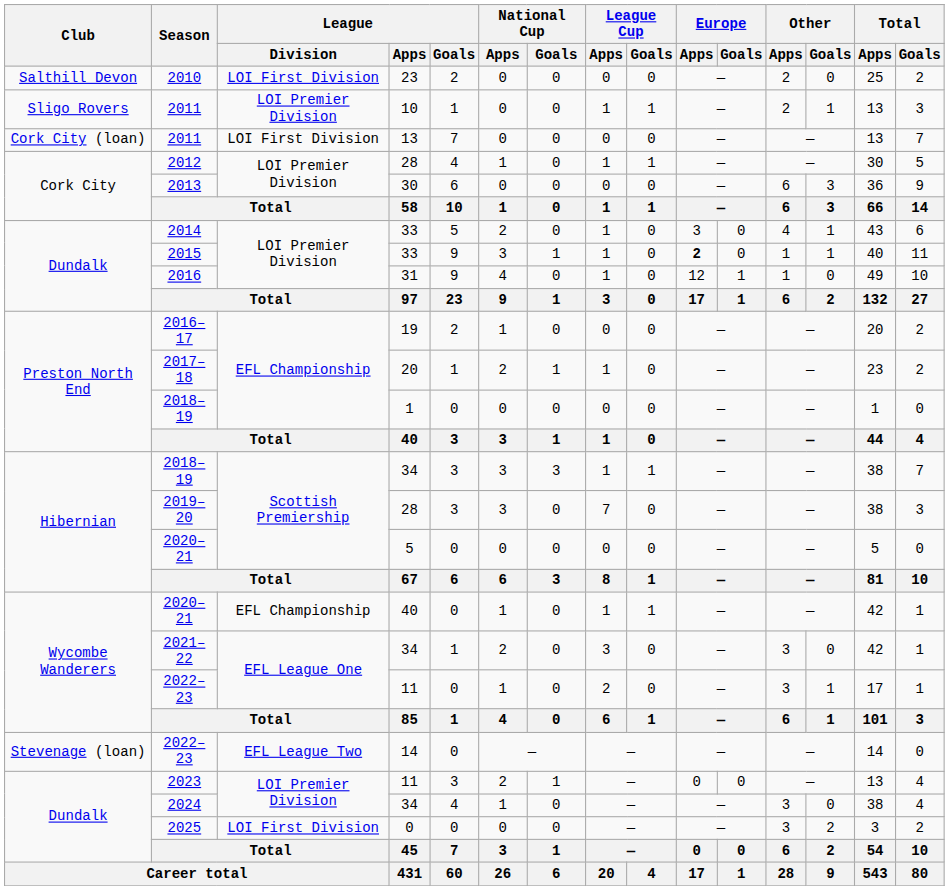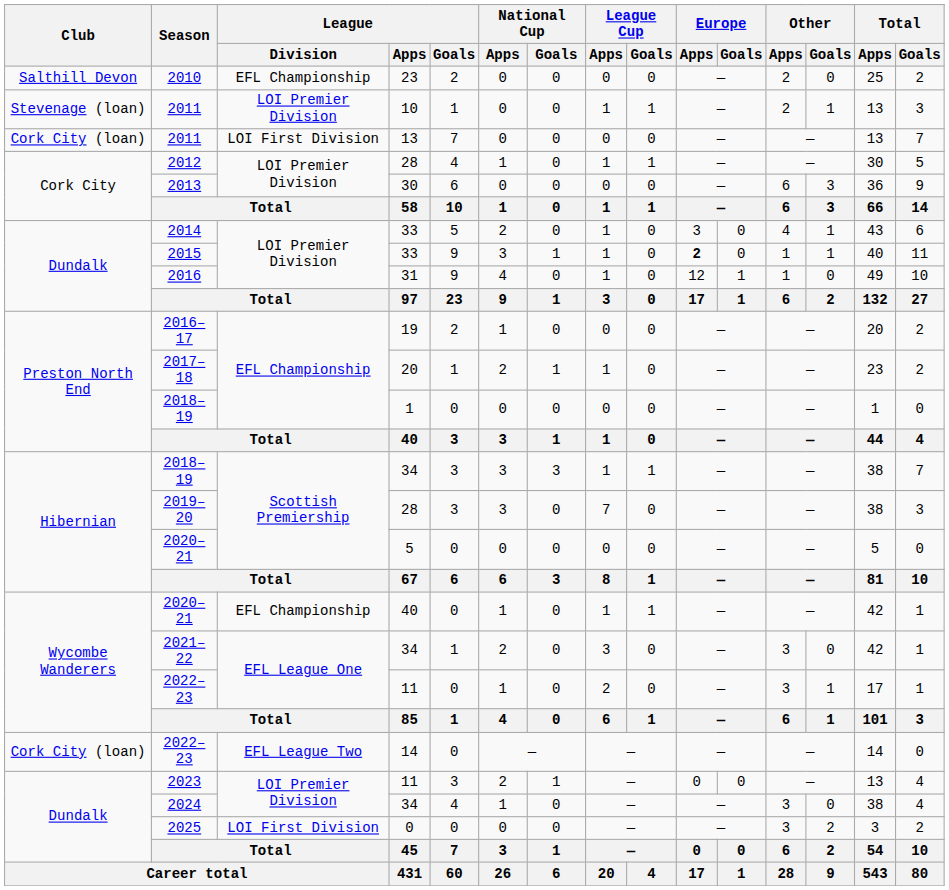 <table class=wikitable style=text-align:center>
 <tr>
 <th rowspan="2">Club</th>
 <th rowspan="2">Season</th>
 <th colspan="3">League</th>
 <th colspan="2">National Cup</th>
 <th colspan="2"><a href='#'>League Cup</a></th>
 <th colspan="2"><a href='#'>Europe</a></th>
 <th colspan="2">Other</th>
 <th colspan="2">Total</th>
 </tr>
 <tr>
 <th>Division</th>
 <th>Apps</th>
 <th>Goals</th>
 <th>Apps</th>
 <th>Goals</th>
 <th>Apps</th>
 <th>Goals</th>
 <th>Apps</th>
 <th>Goals</th>
 <th>Apps</th>
 <th>Goals</th>
 <th>Apps</th>
 <th>Goals</th>
 </tr>
 <tr>
 <td><a href='#'>Salthill Devon</a></td>
 <td><a href='#'>2010</a></td>
-<td><a href='#'>LOI First Division</a></td>
+<td>EFL Championship</td>
 <td>23</td>
 <td>2</td>
 <td>0</td>
 <td>0</td>
 <td>0</td>
 <td>0</td>
 <td colspan="2">—</td>
 <td>2</td>
 <td>0</td>
 <td>25</td>
 <td>2</td>
 </tr>
 <tr>
-<td><a href='#'>Sligo Rovers</a></td>
+<td><a href='#'>Stevenage</a> (loan)</td>
 <td><a href='#'>2011</a></td>
 <td><a href='#'>LOI Premier Division</a></td>
 <td>10</td>
 <td>1</td>
 <td>0</td>
 <td>0</td>
 <td>1</td>
 <td>1</td>
 <td colspan="2">—</td>
 <td>2</td>
 <td>1</td>
 <td>13</td>
 <td>3</td>
 </tr>
 <tr>
 <td><a href='#'>Cork City</a> (loan)</td>
 <td><a href='#'>2011</a></td>
 <td>LOI First Division</td>
 <td>13</td>
 <td>7</td>
 <td>0</td>
 <td>0</td>
 <td>0</td>
 <td>0</td>
 <td colspan="2">—</td>
 <td colspan="2">—</td>
 <td>13</td>
 <td>7</td>
 </tr>
 <tr>
 <td rowspan="3">Cork City</td>
 <td><a href='#'>2012</a></td>
 <td rowspan="2">LOI Premier Division</td>
 <td>28</td>
 <td>4</td>
 <td>1</td>
 <td>0</td>
 <td>1</td>
 <td>1</td>
 <td colspan="2">—</td>
 <td colspan="2">—</td>
 <td>30</td>
 <td>5</td>
 </tr>
 <tr>
 <td><a href='#'>2013</a></td>
 <td>30</td>
 <td>6</td>
 <td>0</td>
 <td>0</td>
 <td>0</td>
 <td>0</td>
 <td colspan="2">—</td>
 <td>6</td>
 <td>3</td>
 <td>36</td>
 <td>9</td>
 </tr>
 <tr>
 <th colspan="2">Total</th>
 <th>58</th>
 <th>10</th>
 <th>1</th>
 <th>0</th>
 <th>1</th>
 <th>1</th>
 <th colspan="2">—</th>
 <th>6</th>
 <th>3</th>
 <th>66</th>
 <th>14</th>
 </tr>
 <tr>
 <td rowspan="4"><a href='#'>Dundalk</a></td>
 <td><a href='#'>2014</a></td>
 <td rowspan="3">LOI Premier Division</td>
 <td>33</td>
 <td>5</td>
 <td>2</td>
 <td>0</td>
 <td>1</td>
 <td>0</td>
 <td>3</td>
 <td>0</td>
 <td>4</td>
 <td>1</td>
 <td>43</td>
 <td>6</td>
 </tr>
 <tr>
 <td><a href='#'>2015</a></td>
 <td>33</td>
 <td>9</td>
 <td>3</td>
 <td>1</td>
 <td>1</td>
 <td>0</td>
 <td><strong>2</strong></td>
 <td>0</td>
 <td>1</td>
 <td>1</td>
 <td>40</td>
 <td>11</td>
 </tr>
 <tr>
 <td><a href='#'>2016</a></td>
 <td>31</td>
 <td>9</td>
 <td>4</td>
 <td>0</td>
 <td>1</td>
 <td>0</td>
 <td>12</td>
 <td>1</td>
 <td>1</td>
 <td>0</td>
 <td>49</td>
 <td>10</td>
 </tr>
 <tr>
 <th colspan="2">Total</th>
 <th>97</th>
 <th>23</th>
 <th>9</th>
 <th>1</th>
 <th>3</th>
 <th>0</th>
 <th>17</th>
 <th>1</th>
 <th>6</th>
 <th>2</th>
 <th>132</th>
 <th>27</th>
 </tr>
 <tr>
 <td rowspan="4"><a href='#'>Preston North End</a></td>
 <td><a href='#'>2016–17</a></td>
 <td rowspan="3"><a href='#'>EFL Championship</a></td>
 <td>19</td>
 <td>2</td>
 <td>1</td>
 <td>0</td>
 <td>0</td>
 <td>0</td>
 <td colspan="2">—</td>
 <td colspan="2">—</td>
 <td>20</td>
 <td>2</td>
 </tr>
 <tr>
 <td><a href='#'>2017–18</a></td>
 <td>20</td>
 <td>1</td>
 <td>2</td>
 <td>1</td>
 <td>1</td>
 <td>0</td>
 <td colspan="2">—</td>
 <td colspan="2">—</td>
 <td>23</td>
 <td>2</td>
 </tr>
 <tr>
 <td><a href='#'>2018–19</a></td>
 <td>1</td>
 <td>0</td>
 <td>0</td>
 <td>0</td>
 <td>0</td>
 <td>0</td>
 <td colspan="2">—</td>
 <td colspan="2">—</td>
 <td>1</td>
 <td>0</td>
 </tr>
 <tr>
 <th colspan="2">Total</th>
 <th>40</th>
 <th>3</th>
 <th>3</th>
 <th>1</th>
 <th>1</th>
 <th>0</th>
 <th colspan="2">—</th>
 <th colspan="2">—</th>
 <th>44</th>
 <th>4</th>
 </tr>
 <tr>
 <td rowspan="4"><a href='#'>Hibernian</a></td>
 <td><a href='#'>2018–19</a></td>
 <td rowspan="3"><a href='#'>Scottish Premiership</a></td>
 <td>34</td>
 <td>3</td>
 <td>3</td>
 <td>3</td>
 <td>1</td>
 <td>1</td>
 <td colspan="2">—</td>
 <td colspan="2">—</td>
 <td>38</td>
 <td>7</td>
 </tr>
 <tr>
 <td><a href='#'>2019–20</a></td>
 <td>28</td>
 <td>3</td>
 <td>3</td>
 <td>0</td>
 <td>7</td>
 <td>0</td>
 <td colspan="2">—</td>
 <td colspan="2">—</td>
 <td>38</td>
 <td>3</td>
 </tr>
 <tr>
 <td><a href='#'>2020–21</a></td>
 <td>5</td>
 <td>0</td>
 <td>0</td>
 <td>0</td>
 <td>0</td>
 <td>0</td>
 <td colspan="2">—</td>
 <td colspan="2">—</td>
 <td>5</td>
 <td>0</td>
 </tr>
 <tr>
 <th colspan="2">Total</th>
 <th>67</th>
 <th>6</th>
 <th>6</th>
 <th>3</th>
 <th>8</th>
 <th>1</th>
 <th colspan="2">—</th>
 <th colspan="2">—</th>
 <th>81</th>
 <th>10</th>
 </tr>
 <tr>
 <td rowspan="4"><a href='#'>Wycombe Wanderers</a></td>
 <td><a href='#'>2020–21</a></td>
 <td>EFL Championship</td>
 <td>40</td>
 <td>0</td>
 <td>1</td>
 <td>0</td>
 <td>1</td>
 <td>1</td>
 <td colspan="2">—</td>
 <td colspan="2">—</td>
 <td>42</td>
 <td>1</td>
 </tr>
 <tr>
 <td><a href='#'>2021–22</a></td>
 <td rowspan="2"><a href='#'>EFL League One</a></td>
 <td>34</td>
 <td>1</td>
 <td>2</td>
 <td>0</td>
 <td>3</td>
 <td>0</td>
 <td colspan="2">—</td>
 <td>3</td>
 <td>0</td>
 <td>42</td>
 <td>1</td>
 </tr>
 <tr>
 <td><a href='#'>2022–23</a></td>
 <td>11</td>
 <td>0</td>
 <td>1</td>
 <td>0</td>
 <td>2</td>
 <td>0</td>
 <td colspan="2">—</td>
 <td>3</td>
 <td>1</td>
 <td>17</td>
 <td>1</td>
 </tr>
 <tr>
 <th colspan="2">Total</th>
 <th>85</th>
 <th>1</th>
 <th>4</th>
 <th>0</th>
 <th>6</th>
 <th>1</th>
 <th colspan="2">—</th>
 <th>6</th>
 <th>1</th>
 <th>101</th>
 <th>3</th>
 </tr>
 <tr>
-<td><a href='#'>Stevenage</a> (loan)</td>
+<td><a href='#'>Cork City</a> (loan)</td>
 <td><a href='#'>2022–23</a></td>
 <td><a href='#'>EFL League Two</a></td>
 <td>14</td>
 <td>0</td>
 <td colspan="2">—</td>
 <td colspan="2">—</td>
 <td colspan="2">—</td>
 <td colspan="2">—</td>
 <td>14</td>
 <td>0</td>
 </tr>
 <tr>
 <td rowspan="4"><a href='#'>Dundalk</a></td>
 <td><a href='#'>2023</a></td>
 <td rowspan="2"><a href='#'>LOI Premier Division</a></td>
 <td>11</td>
 <td>3</td>
 <td>2</td>
 <td>1</td>
 <td colspan="2">—</td>
 <td>0</td>
 <td>0</td>
 <td colspan="2">—</td>
 <td>13</td>
 <td>4</td>
 </tr>
 <tr>
 <td><a href='#'>2024</a></td>
 <td>34</td>
 <td>4</td>
 <td>1</td>
 <td>0</td>
 <td colspan="2">—</td>
 <td colspan="2">—</td>
 <td>3</td>
 <td>0</td>
 <td>38</td>
 <td>4</td>
 </tr>
 <tr>
 <td><a href='#'>2025</a></td>
 <td><a href='#'>LOI First Division</a></td>
 <td>0</td>
 <td>0</td>
 <td>0</td>
 <td>0</td>
 <td colspan="2">—</td>
 <td colspan="2">—</td>
 <td>3</td>
 <td>2</td>
 <td>3</td>
 <td>2</td>
 </tr>
 <tr>
 <th colspan="2">Total</th>
 <th>45</th>
 <th>7</th>
 <th>3</th>
 <th>1</th>
 <th colspan="2">—</th>
 <th>0</th>
 <th>0</th>
 <th>6</th>
 <th>2</th>
 <th>54</th>
 <th>10</th>
 </tr>
 <tr>
 <th colspan="3">Career total</th>
 <th>431</th>
 <th>60</th>
 <th>26</th>
 <th>6</th>
 <th>20</th>
 <th>4</th>
 <th>17</th>
 <th>1</th>
 <th>28</th>
 <th>9</th>
 <th>543</th>
 <th>80</th>
 </tr>
 </table>
